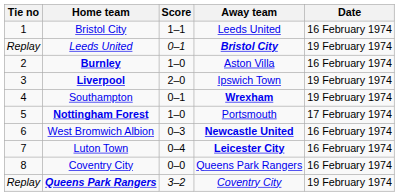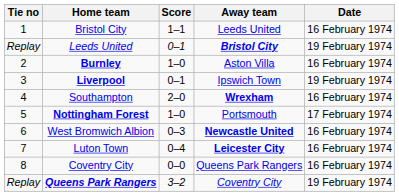 <table class="wikitable" style="text-align: center">
 <tr>
 <th>Tie no</th>
 <th>Home team</th>
 <th>Score</th>
 <th>Away team</th>
 <th>Date</th>
 </tr>
 <tr>
 <td>1</td>
 <td><a href='#'>Bristol City</a></td>
 <td>1–1</td>
 <td><a href='#'>Leeds United</a></td>
 <td>16 February 1974</td>
 </tr>
 <tr>
 <td><em>Replay</em></td>
 <td><em><a href='#'>Leeds United</a></em></td>
 <td><em>0–1</em></td>
 <td><strong><em><a href='#'>Bristol City</a></em></strong></td>
 <td>19 February 1974</td>
 </tr>
 <tr>
 <td>2</td>
 <td><strong><a href='#'>Burnley</a></strong></td>
 <td>1–0</td>
 <td><a href='#'>Aston Villa</a></td>
 <td>16 February 1974</td>
 </tr>
 <tr>
 <td>3</td>
 <td><strong><a href='#'>Liverpool</a></strong></td>
-<td>2–0</td>
+<td>0–1</td>
 <td><a href='#'>Ipswich Town</a></td>
 <td>19 February 1974</td>
 </tr>
 <tr>
 <td>4</td>
 <td><a href='#'>Southampton</a></td>
-<td>0–1</td>
+<td>2–0</td>
 <td><strong><a href='#'>Wrexham</a></strong></td>
-<td>19 February 1974</td>
+<td>16 February 1974</td>
 </tr>
 <tr>
 <td>5</td>
 <td><strong><a href='#'>Nottingham Forest</a></strong></td>
 <td>1–0</td>
 <td><a href='#'>Portsmouth</a></td>
 <td>17 February 1974</td>
 </tr>
 <tr>
 <td>6</td>
 <td><a href='#'>West Bromwich Albion</a></td>
 <td>0–3</td>
 <td><strong><a href='#'>Newcastle United</a></strong></td>
 <td>16 February 1974</td>
 </tr>
 <tr>
 <td>7</td>
 <td><a href='#'>Luton Town</a></td>
 <td>0–4</td>
 <td><strong><a href='#'>Leicester City</a></strong></td>
 <td>16 February 1974</td>
 </tr>
 <tr>
 <td>8</td>
 <td><a href='#'>Coventry City</a></td>
 <td>0–0</td>
 <td><a href='#'>Queens Park Rangers</a></td>
 <td>16 February 1974</td>
 </tr>
 <tr>
 <td><em>Replay</em></td>
 <td><strong><em><a href='#'>Queens Park Rangers</a></em></strong></td>
 <td><em>3–2</em></td>
 <td><em><a href='#'>Coventry City</a></em></td>
 <td>19 February 1974</td>
 </tr>
 </table>
